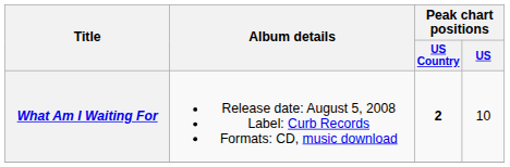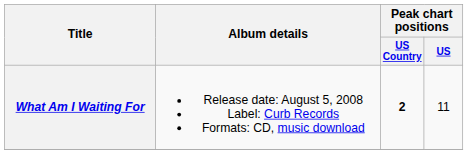 <table class="wikitable plainrowheaders" style="text-align:center;">
 <tr>
 <th rowspan="2" style="width:12em;">Title</th>
 <th rowspan="2" style="width:18em;">Album details</th>
 <th colspan="2">Peak chart<br>positions</th>
 </tr>
 <tr style="font-size:smaller;">
 <th width="45"><a href='#'>US Country</a><br></th>
 <th width="45"><a href='#'>US</a><br></th>
 </tr>
 <tr>
 <th scope="row"><em><a href='#'>What Am I Waiting For</a></em></th>
 <td><br><ul><li>Release date: August 5, 2008</li><li>Label: <a href='#'>Curb Records</a></li><li>Formats: CD, <a href='#'>music download</a></li></ul></td>
 <td><strong>2</strong></td>
-<td>10</td>
+<td>11</td>
 </tr>
 <tr>
 </tr>
 </table>
